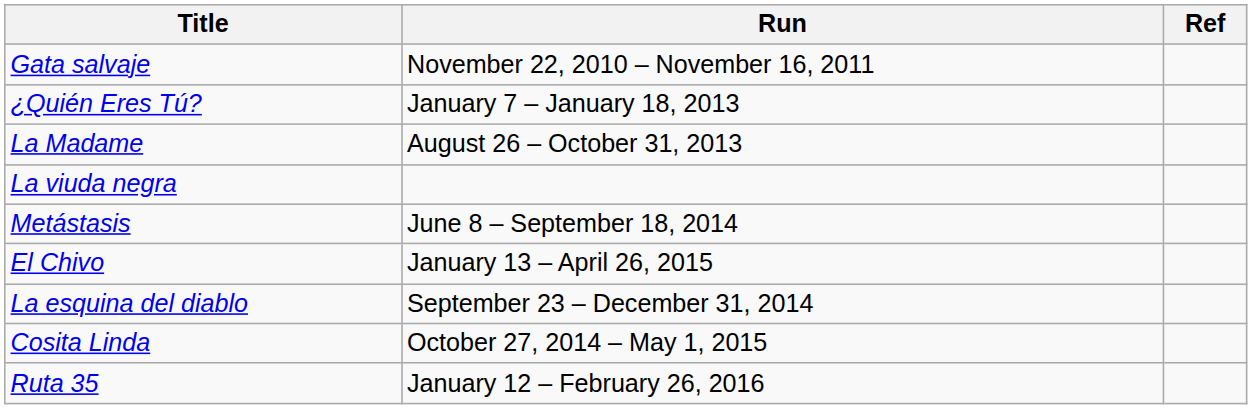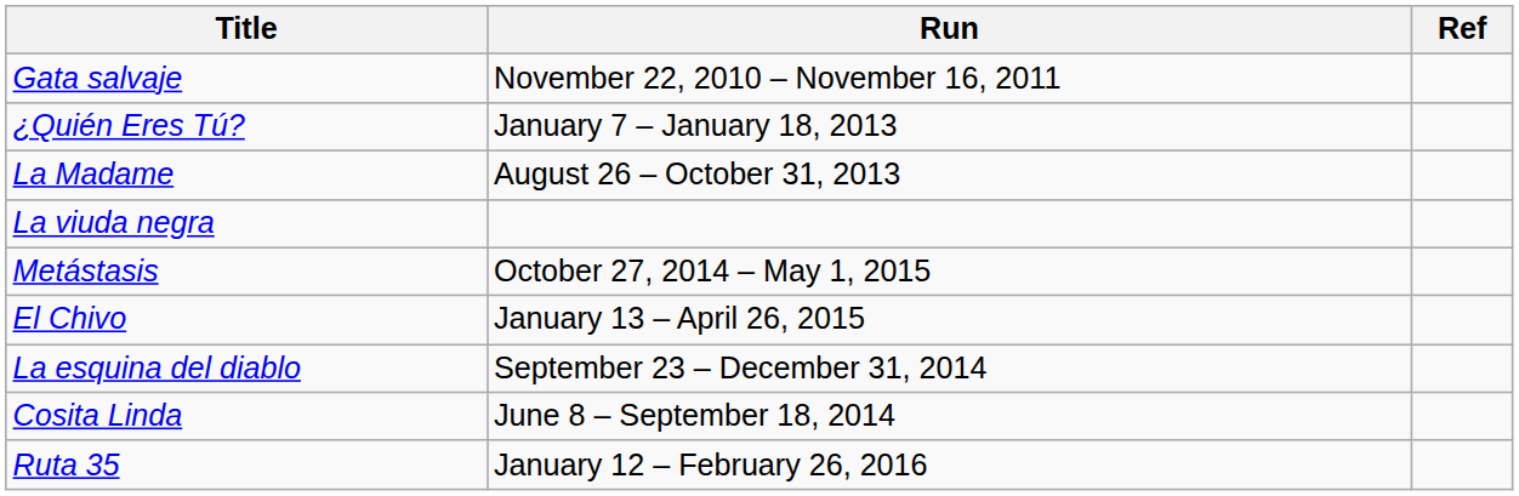 <table class="wikitable sortable" style="width:50%;">
 <tr>
 <th>Title</th>
 <th>Run</th>
 <th>Ref</th>
 </tr>
 <tr>
 <td><em><a href='#'>Gata salvaje</a></em></td>
 <td>November 22, 2010 – November 16, 2011</td>
 <td></td>
 </tr>
 <tr>
 <td><em><a href='#'>¿Quién Eres Tú?</a></em></td>
 <td>January 7 – January 18, 2013</td>
 <td></td>
 </tr>
 <tr>
 <td><em><a href='#'>La Madame</a></em></td>
 <td>August 26 – October 31, 2013</td>
 <td></td>
 </tr>
 <tr>
 <td><em><a href='#'>La viuda negra</a></em></td>
 <td></td>
 <td></td>
 </tr>
 <tr>
 <td><em><a href='#'>Metástasis</a></em></td>
-<td>June 8 – September 18, 2014</td>
+<td>October 27, 2014 – May 1, 2015</td>
 <td></td>
 </tr>
 <tr>
 <td><em><a href='#'>El Chivo</a></em></td>
 <td>January 13 – April 26, 2015</td>
 <td></td>
 </tr>
 <tr>
 <td><em><a href='#'>La esquina del diablo</a></em></td>
 <td>September 23 – December 31, 2014</td>
 <td></td>
 </tr>
 <tr>
 <td><em><a href='#'>Cosita Linda</a></em></td>
-<td>October 27, 2014 – May 1, 2015</td>
+<td>June 8 – September 18, 2014</td>
 <td></td>
 </tr>
 <tr>
 <td><em><a href='#'>Ruta 35</a></em></td>
 <td>January 12 – February 26, 2016</td>
 <td></td>
 </tr>
 </table>
